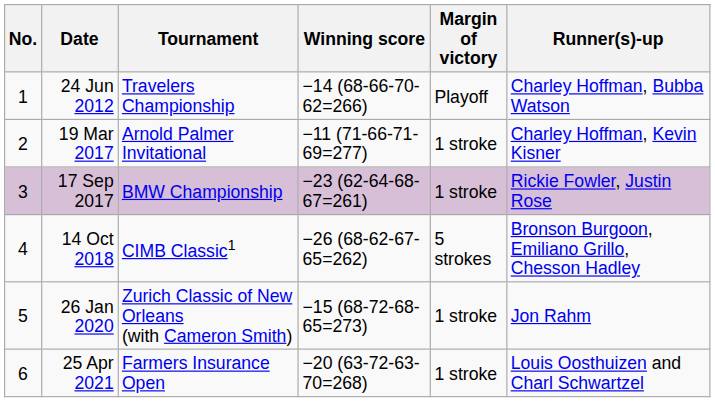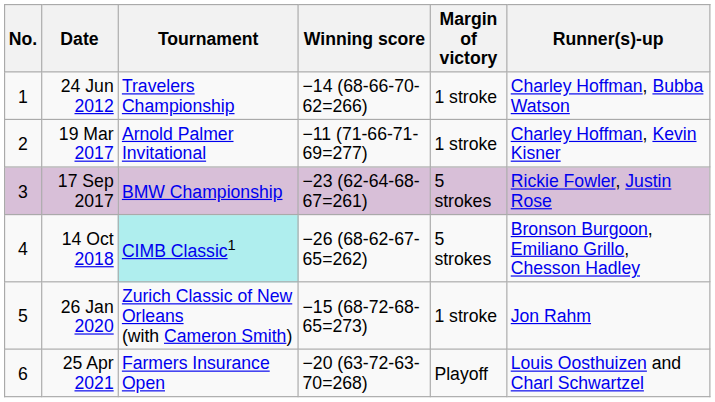 <table class="wikitable" style="font-size:95%;">
 <tr>
 <th>No.</th>
 <th>Date</th>
 <th>Tournament</th>
 <th>Winning score</th>
 <th>Margin of<br>victory</th>
 <th>Runner(s)-up</th>
 </tr>
 <tr>
 <td align=center>1</td>
 <td align=right>24 Jun <a href='#'>2012</a></td>
 <td><a href='#'>Travelers Championship</a></td>
 <td>−14 (68-66-70-62=266)</td>
-<td>Playoff</td>
+<td>1 stroke</td>
 <td> <a href='#'>Charley Hoffman</a>,  <a href='#'>Bubba Watson</a></td>
 </tr>
 <tr>
 <td align=center>2</td>
 <td align=right>19 Mar <a href='#'>2017</a></td>
 <td><a href='#'>Arnold Palmer Invitational</a></td>
 <td>−11 (71-66-71-69=277)</td>
 <td>1 stroke</td>
 <td> <a href='#'>Charley Hoffman</a>,  <a href='#'>Kevin Kisner</a></td>
 </tr>
 <tr style="background:thistle;">
 <td align=center>3</td>
 <td align=right>17 Sep 2017</td>
 <td><a href='#'>BMW Championship</a></td>
 <td>−23 (62-64-68-67=261)</td>
-<td>1 stroke</td>
+<td>5 strokes</td>
 <td> <a href='#'>Rickie Fowler</a>,  <a href='#'>Justin Rose</a></td>
 </tr>
 <tr>
 <td align=center>4</td>
 <td align=right>14 Oct <a href='#'>2018</a></td>
-<td><a href='#'>CIMB Classic</a><sup>1</sup></td>
+<td style="background: paleturquoise;"><a href='#'>CIMB Classic</a><sup>1</sup></td>
 <td>−26 (68-62-67-65=262)</td>
 <td>5 strokes</td>
 <td> <a href='#'>Bronson Burgoon</a>,  <a href='#'>Emiliano Grillo</a>,<br> <a href='#'>Chesson Hadley</a></td>
 </tr>
 <tr>
 <td align=center>5</td>
 <td align=right>26 Jan <a href='#'>2020</a></td>
 <td><a href='#'>Zurich Classic of New Orleans</a><br>(with  <a href='#'>Cameron Smith</a>)</td>
 <td>−15 (68-72-68-65=273)</td>
 <td>1 stroke</td>
 <td> <a href='#'>Jon Rahm</a></td>
 </tr>
 <tr>
 <td align=center>6</td>
 <td align=right>25 Apr <a href='#'>2021</a></td>
 <td><a href='#'>Farmers Insurance Open</a></td>
 <td>−20 (63-72-63-70=268)</td>
-<td>1 stroke</td>
+<td>Playoff</td>
 <td> <a href='#'>Louis Oosthuizen</a> and  <a href='#'>Charl Schwartzel</a></td>
 </tr>
 </table>
